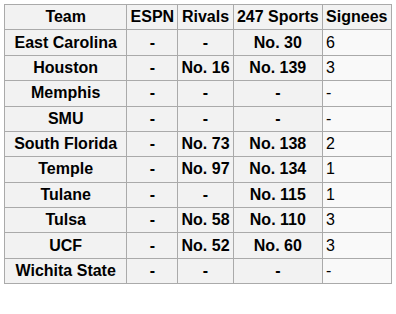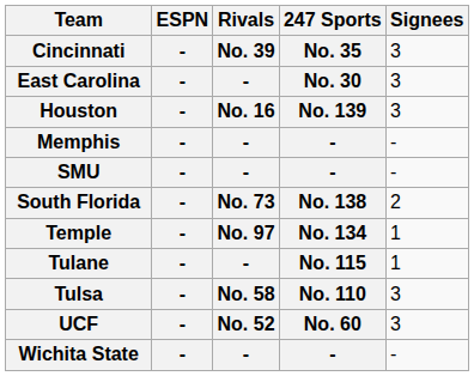 <table class="wikitable">
 <tr>
 <th width="115">Team</th>
 <th>ESPN</th>
 <th>Rivals</th>
 <th>247 Sports</th>
 <th>Signees</th>
 </tr>
 <tr>
+<th style=>Cincinnati</th>
+<th>-</th>
+<th>No. 39</th>
+<th>No. 35</th>
+<td>3</td>
+</tr>
+<tr>
 <th style=>East Carolina</th>
 <th>-</th>
 <th>-</th>
 <th>No. 30</th>
-<td>6</td>
+<td>3</td>
 </tr>
 <tr>
 <th style=>Houston</th>
 <th>-</th>
 <th>No. 16</th>
 <th>No. 139</th>
 <td>3</td>
 </tr>
 <tr>
 <th style=>Memphis</th>
 <th>-</th>
 <th>-</th>
 <th>-</th>
 <td>-</td>
 </tr>
 <tr>
 <th style=>SMU</th>
 <th>-</th>
 <th>-</th>
 <th>-</th>
 <td>-</td>
 </tr>
 <tr>
 <th style=>South Florida</th>
 <th>-</th>
 <th>No. 73</th>
 <th>No. 138</th>
 <td>2</td>
 </tr>
 <tr>
 <th style=>Temple</th>
 <th>-</th>
 <th>No. 97</th>
 <th>No. 134</th>
 <td>1</td>
 </tr>
 <tr>
 <th style=>Tulane</th>
 <th>-</th>
 <th>-</th>
 <th>No. 115</th>
 <td>1</td>
 </tr>
 <tr>
 <th style=>Tulsa</th>
 <th>-</th>
 <th>No. 58</th>
 <th>No. 110</th>
 <td>3</td>
 </tr>
 <tr>
 <th style=>UCF</th>
 <th>-</th>
 <th>No. 52</th>
 <th>No. 60</th>
 <td>3</td>
 </tr>
 <tr>
 <th style=>Wichita State</th>
 <th>-</th>
 <th>-</th>
 <th>-</th>
 <td>-</td>
 </tr>
 </table>
